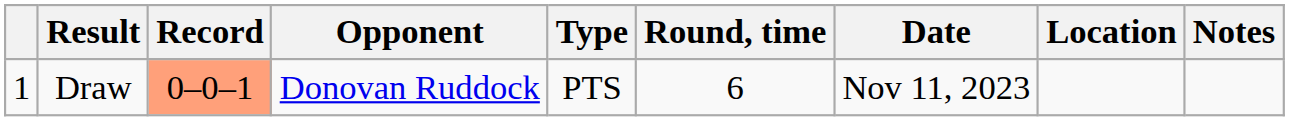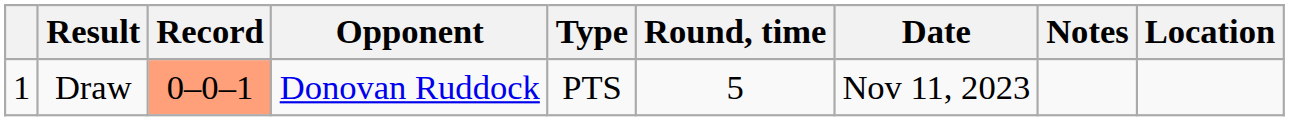 <table class="wikitable" style="text-align:center">
 <tr>
 <th></th>
 <th>Result</th>
 <th>Record</th>
 <th>Opponent</th>
 <th>Type</th>
 <th>Round, time</th>
 <th>Date</th>
+<th>Notes</th>
 <th>Location</th>
-<th>Notes</th>
 </tr>
 <tr>
 <td>1</td>
 <td>Draw</td>
 <td style="background: lightsalmon;">0–0–1</td>
 <td style="text-align:left;"><a href='#'>Donovan Ruddock</a></td>
 <td>PTS</td>
-<td>6</td>
+<td>5</td>
 <td>Nov 11, 2023</td>
+<td></td>
 <td style="text-align:left;"></td>
-<td></td>
 </tr>
 </table>
